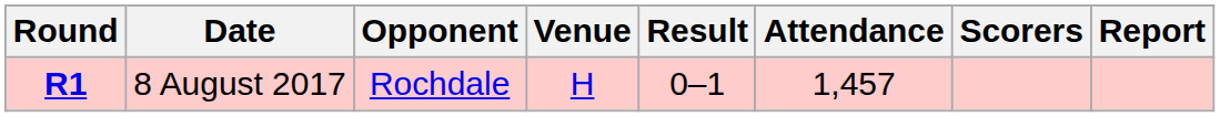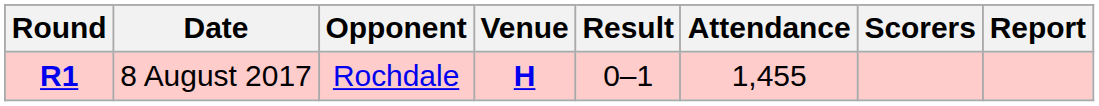 <table class="wikitable" style="font-size:100%; text-align:center">
 <tr>
 <th>Round</th>
 <th>Date</th>
 <th>Opponent</th>
 <th>Venue</th>
 <th>Result</th>
 <th>Attendance</th>
 <th>Scorers</th>
 <th>Report</th>
 </tr>
 <tr bgcolor=FFCCCC>
 <td><strong><a href='#'>R1</a></strong></td>
 <td>8 August 2017</td>
 <td><a href='#'>Rochdale</a></td>
-<td><a href='#'>H</a></td>
+<td><strong><a href='#'>H</a></strong></td>
 <td>0–1</td>
-<td>1,457</td>
+<td>1,455</td>
 <td></td>
 <td></td>
 </tr>
 </table>
